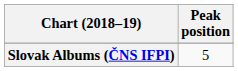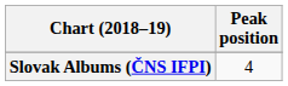 <table class="wikitable sortable plainrowheaders" style="text-align:center">
 <tr>
 <th scope="col">Chart (2018–19)</th>
 <th scope="col">Peak<br>position</th>
 </tr>
 <tr>
 </tr>
 <tr>
 <th scope="row">Slovak Albums (<a href='#'>ČNS IFPI</a>)</th>
-<td>5</td>
+<td>4</td>
 </tr>
 </table>
